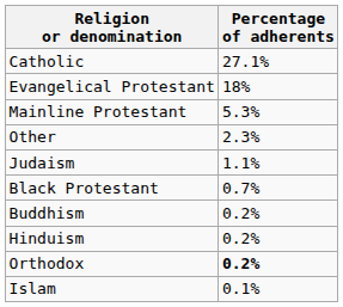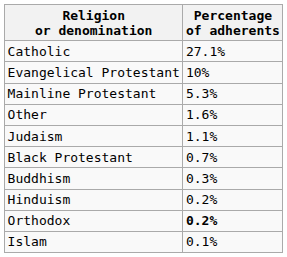 <table class="wikitable sortable">
 <tr>
 <th>Religion<br>or denomination</th>
 <th>Percentage<br> of adherents</th>
 </tr>
 <tr>
 <td>Catholic</td>
 <td>27.1%</td>
 </tr>
 <tr>
 <td>Evangelical Protestant</td>
-<td>18%</td>
+<td>10%</td>
 </tr>
 <tr>
 <td>Mainline Protestant</td>
 <td>5.3%</td>
 </tr>
 <tr>
 <td>Other</td>
-<td>2.3%</td>
+<td>1.6%</td>
 </tr>
 <tr>
 <td>Judaism</td>
 <td>1.1%</td>
 </tr>
 <tr>
 <td>Black Protestant</td>
 <td>0.7%</td>
 </tr>
 <tr>
 <td>Buddhism</td>
-<td>0.2%</td>
+<td>0.3%</td>
 </tr>
 <tr>
 <td>Hinduism</td>
 <td>0.2%</td>
 </tr>
 <tr>
 <td>Orthodox</td>
 <td><strong>0.2%</strong></td>
 </tr>
 <tr>
 <td>Islam</td>
 <td>0.1%</td>
 </tr>
 <tr>
 </tr>
 </table>
